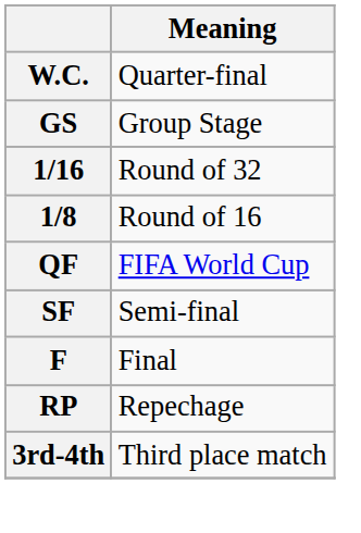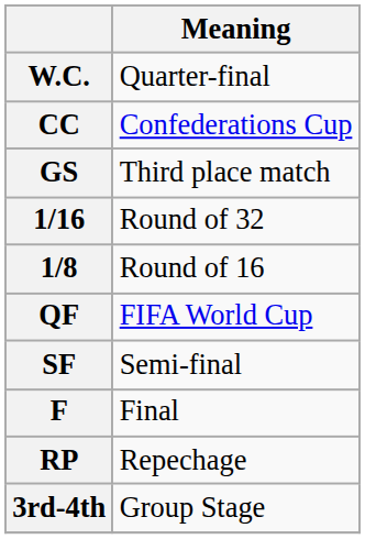 <table class="wikitable" style="font-size: 85%">
 <tr>
 <th></th>
 <th>Meaning</th>
 </tr>
 <tr>
 <th>W.C.</th>
 <td>Quarter-final</td>
 </tr>
 <tr>
+<th>CC</th>
+<td><a href='#'>Confederations Cup</a></td>
+</tr>
+<tr>
 <th>GS</th>
-<td>Group Stage</td>
+<td>Third place match</td>
 </tr>
 <tr>
 <th>1/16</th>
 <td>Round of 32</td>
 </tr>
 <tr>
 <th>1/8</th>
 <td>Round of 16</td>
 </tr>
 <tr>
 <th>QF</th>
 <td><a href='#'>FIFA World Cup</a></td>
 </tr>
 <tr>
 <th>SF</th>
 <td>Semi-final</td>
 </tr>
 <tr>
 <th>F</th>
 <td>Final</td>
 </tr>
 <tr>
 <th>RP</th>
 <td>Repechage</td>
 </tr>
 <tr>
 <th>3rd-4th</th>
-<td>Third place match</td>
+<td>Group Stage</td>
 </tr>
 <tr>
 </tr>
 </table>
